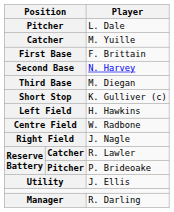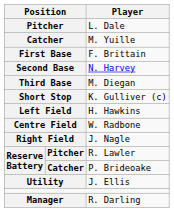 <table class="wikitable" border="1">
 <tr>
 <th colspan=2>Position</th>
 <th>Player</th>
 </tr>
 <tr>
 <th colspan=2>Pitcher</th>
 <td> L. Dale</td>
 </tr>
 <tr>
 <th colspan=2>Catcher</th>
 <td> M. Yuille</td>
 </tr>
 <tr>
 <th colspan=2>First Base</th>
 <td> F. Brittain</td>
 </tr>
 <tr>
 <th colspan=2>Second Base</th>
 <td> <a href='#'>N. Harvey</a></td>
 </tr>
 <tr>
 <th colspan=2>Third Base</th>
 <td> M. Diegan</td>
 </tr>
 <tr>
 <th colspan=2>Short Stop</th>
 <td> K. Gulliver (c)</td>
 </tr>
 <tr>
 <th colspan=2>Left Field</th>
 <td> H. Hawkins</td>
 </tr>
 <tr>
 <th colspan=2>Centre Field</th>
 <td> W. Radbone</td>
 </tr>
 <tr>
 <th colspan=2>Right Field</th>
 <td> J. Nagle</td>
 </tr>
 <tr>
 <th rowspan=2>Reserve<br>Battery</th>
-<th>Catcher</th>
+<th>Pitcher</th>
 <td> R. Lawler</td>
 </tr>
 <tr>
-<th>Pitcher</th>
+<th>Catcher</th>
 <td> P. Brideoake</td>
 </tr>
 <tr>
 <th colspan=2>Utility</th>
 <td> J. Ellis</td>
 </tr>
 <tr>
 <td colspan=3></td>
 </tr>
 <tr>
 <th colspan=2>Manager</th>
 <td> R. Darling</td>
 </tr>
 </table>
